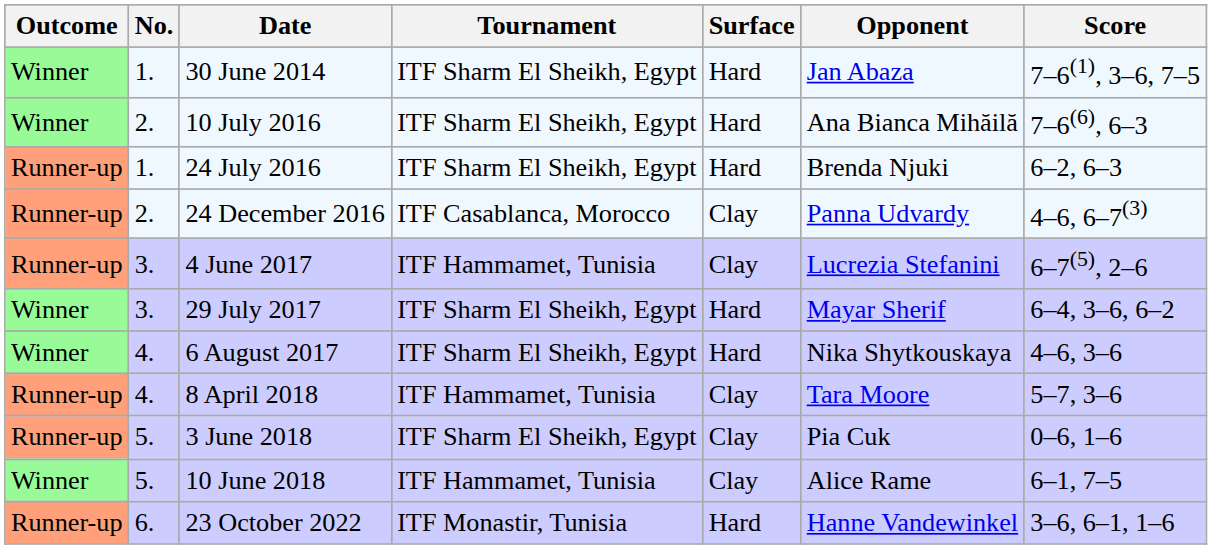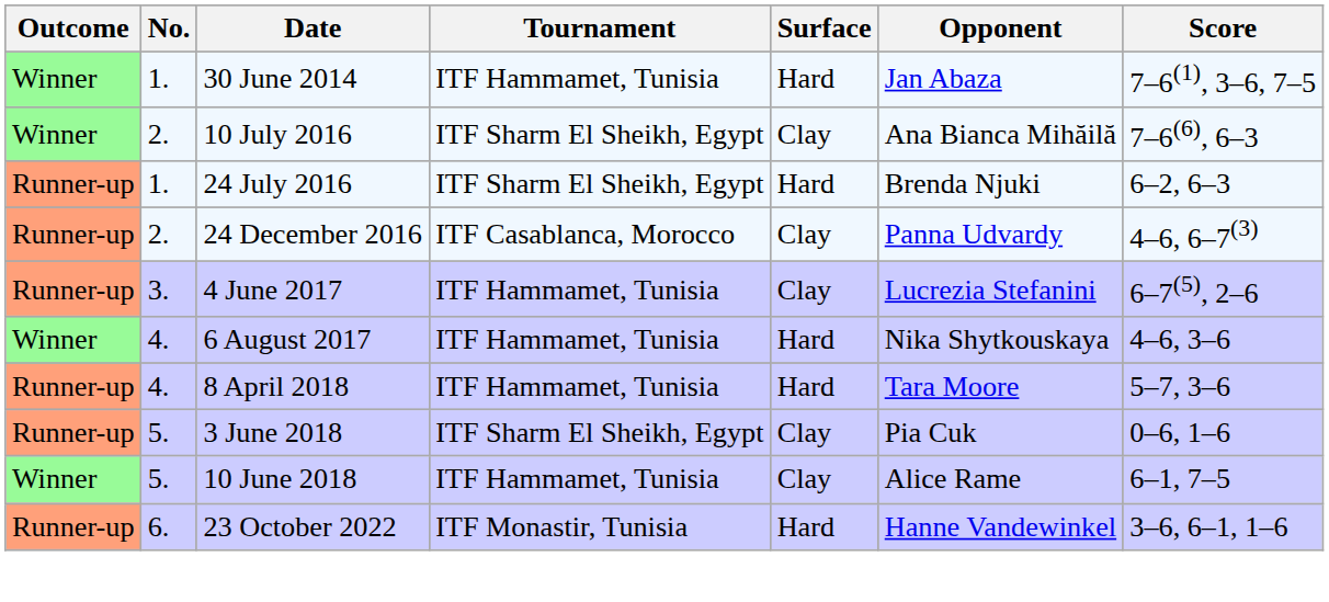 <table class="sortable wikitable" style=font-size:97%>
 <tr>
 <th>Outcome</th>
 <th>No.</th>
 <th>Date</th>
 <th>Tournament</th>
 <th>Surface</th>
 <th>Opponent</th>
 <th class="unsortable">Score</th>
 </tr>
 <tr style="background:#f0f8ff;">
 <td style="background:#98fb98;">Winner</td>
 <td>1.</td>
 <td>30 June 2014</td>
-<td>ITF Sharm El Sheikh, Egypt</td>
+<td>ITF Hammamet, Tunisia</td>
 <td>Hard</td>
 <td> <a href='#'>Jan Abaza</a></td>
 <td>7–6<sup>(1)</sup>, 3–6, 7–5</td>
 </tr>
 <tr style="background:#f0f8ff;">
 <td style="background:#98fb98;">Winner</td>
 <td>2.</td>
 <td>10 July 2016</td>
 <td>ITF Sharm El Sheikh, Egypt</td>
-<td>Hard</td>
+<td>Clay</td>
 <td> Ana Bianca Mihăilă</td>
 <td>7–6<sup>(6)</sup>, 6–3</td>
 </tr>
 <tr style="background:#f0f8ff;">
 <td style="background:#ffa07a;">Runner-up</td>
 <td>1.</td>
 <td>24 July 2016</td>
 <td>ITF Sharm El Sheikh, Egypt</td>
 <td>Hard</td>
 <td> Brenda Njuki</td>
 <td>6–2, 6–3</td>
 </tr>
 <tr style="background:#f0f8ff;">
 <td style="background:#ffa07a;">Runner-up</td>
 <td>2.</td>
 <td>24 December 2016</td>
 <td>ITF Casablanca, Morocco</td>
 <td>Clay</td>
 <td> <a href='#'>Panna Udvardy</a></td>
 <td>4–6, 6–7<sup>(3)</sup></td>
 </tr>
 <tr style="background:#ccccff;">
 <td style="background:#ffa07a;">Runner-up</td>
 <td>3.</td>
 <td>4 June 2017</td>
 <td>ITF Hammamet, Tunisia</td>
 <td>Clay</td>
 <td> <a href='#'>Lucrezia Stefanini</a></td>
 <td>6–7<sup>(5)</sup>, 2–6</td>
 </tr>
 <tr style="background:#ccccff;">
 <td style="background:#98fb98;">Winner</td>
-<td>3.</td>
-<td>29 July 2017</td>
-<td>ITF Sharm El Sheikh, Egypt</td>
-<td>Hard</td>
-<td> <a href='#'>Mayar Sherif</a></td>
-<td>6–4, 3–6, 6–2</td>
-</tr>
-<tr style="background:#ccccff;">
-<td style="background:#98fb98;">Winner</td>
 <td>4.</td>
 <td>6 August 2017</td>
-<td>ITF Sharm El Sheikh, Egypt</td>
+<td>ITF Hammamet, Tunisia</td>
 <td>Hard</td>
 <td> Nika Shytkouskaya</td>
 <td>4–6, 3–6</td>
 </tr>
 <tr style="background:#ccccff;">
 <td style="background:#ffa07a;">Runner-up</td>
 <td>4.</td>
 <td>8 April 2018</td>
 <td>ITF Hammamet, Tunisia</td>
-<td>Clay</td>
+<td>Hard</td>
 <td> <a href='#'>Tara Moore</a></td>
 <td>5–7, 3–6</td>
 </tr>
 <tr style="background:#ccccff;">
 <td style="background:#ffa07a;">Runner-up</td>
 <td>5.</td>
 <td>3 June 2018</td>
 <td>ITF Sharm El Sheikh, Egypt</td>
 <td>Clay</td>
 <td> Pia Cuk</td>
 <td>0–6, 1–6</td>
 </tr>
 <tr style="background:#ccccff;">
 <td style="background:#98fb98;">Winner</td>
 <td>5.</td>
 <td>10 June 2018</td>
 <td>ITF Hammamet, Tunisia</td>
 <td>Clay</td>
 <td> Alice Rame</td>
 <td>6–1, 7–5</td>
 </tr>
 <tr style="background:#ccccff;">
 <td style="background:#ffa07a;">Runner-up</td>
 <td>6.</td>
 <td>23 October 2022</td>
 <td>ITF Monastir, Tunisia</td>
 <td>Hard</td>
 <td> <a href='#'>Hanne Vandewinkel</a></td>
 <td>3–6, 6–1, 1–6</td>
 </tr>
 </table>
